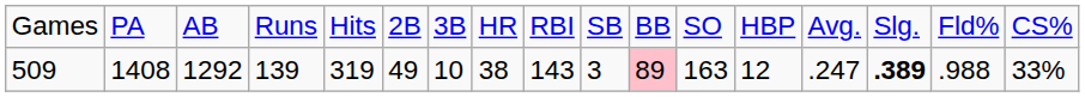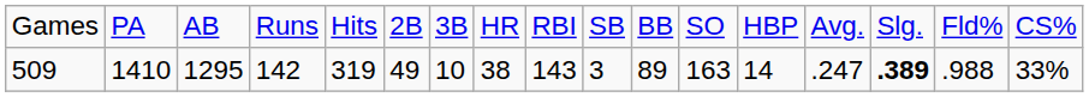 <table class="wikitable">
 <tr>
 <td>Games</td>
 <td><a href='#'>PA</a></td>
 <td><a href='#'>AB</a></td>
 <td><a href='#'>Runs</a></td>
 <td><a href='#'>Hits</a></td>
 <td><a href='#'>2B</a></td>
 <td><a href='#'>3B</a></td>
 <td><a href='#'>HR</a></td>
 <td><a href='#'>RBI</a></td>
 <td><a href='#'>SB</a></td>
 <td><a href='#'>BB</a></td>
 <td><a href='#'>SO</a></td>
 <td><a href='#'>HBP</a></td>
 <td><a href='#'>Avg.</a></td>
 <td><a href='#'>Slg.</a></td>
 <td><a href='#'>Fld%</a></td>
 <td><a href='#'>CS%</a></td>
 </tr>
 <tr>
 <td>509</td>
-<td>1408</td>
-<td>1292</td>
-<td>139</td>
+<td>1410</td>
+<td>1295</td>
+<td>142</td>
 <td>319</td>
 <td>49</td>
 <td>10</td>
 <td>38</td>
 <td>143</td>
 <td>3</td>
-<td style="background: pink;">89</td>
+<td>89</td>
 <td>163</td>
-<td>12</td>
+<td>14</td>
 <td>.247</td>
 <td><strong>.389</strong></td>
 <td>.988</td>
 <td>33%</td>
 </tr>
 </table>
